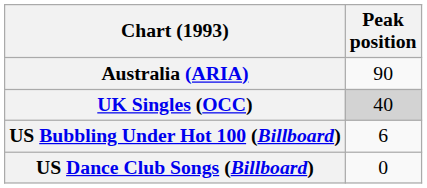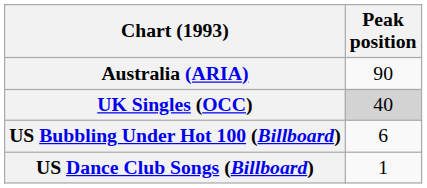 <table class="wikitable sortable plainrowheaders">
 <tr>
 <th>Chart (1993)</th>
 <th>Peak<br>position</th>
 </tr>
 <tr>
 <th scope="row">Australia <a href='#'>(ARIA)</a></th>
 <td align="center">90</td>
 </tr>
 <tr>
 <th scope="row"><a href='#'>UK Singles</a> (<a href='#'>OCC</a>)</th>
 <td align="center" style="background: lightgrey;">40</td>
 </tr>
 <tr>
 <th scope="row">US <a href='#'>Bubbling Under Hot 100</a> (<em><a href='#'>Billboard</a></em>)</th>
 <td align="center">6</td>
 </tr>
 <tr>
 <th scope="row">US <a href='#'>Dance Club Songs</a> (<em><a href='#'>Billboard</a></em>)</th>
-<td align="center">0</td>
+<td align="center">1</td>
 </tr>
 </table>
